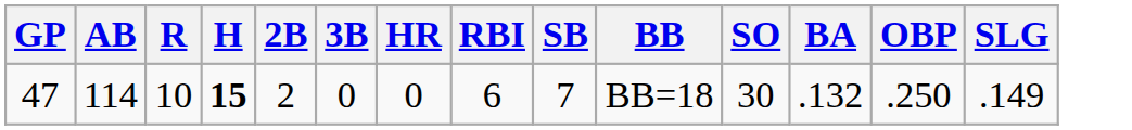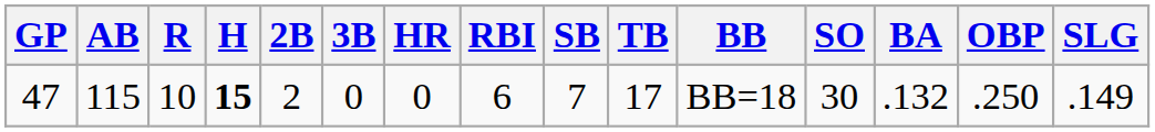 <table class="wikitable">
 <tr>
 <th><a href='#'>GP</a></th>
 <th><a href='#'>AB</a></th>
 <th><a href='#'>R</a></th>
 <th><a href='#'>H</a></th>
 <th><a href='#'>2B</a></th>
 <th><a href='#'>3B</a></th>
 <th><a href='#'>HR</a></th>
 <th><a href='#'>RBI</a></th>
 <th><a href='#'>SB</a></th>
+<th><a href='#'>TB</a></th>
 <th><a href='#'>BB</a></th>
 <th><a href='#'>SO</a></th>
 <th><a href='#'>BA</a></th>
 <th><a href='#'>OBP</a></th>
 <th><a href='#'>SLG</a></th>
 </tr>
 <tr align=center>
 <td>47</td>
-<td>114</td>
+<td>115</td>
 <td>10</td>
 <td><strong>15</strong></td>
 <td>2</td>
 <td>0</td>
 <td>0</td>
 <td>6</td>
 <td>7</td>
+<td>17</td>
 <td>BB=18</td>
 <td>30</td>
 <td>.132</td>
 <td>.250</td>
 <td>.149</td>
 </tr>
 </table>
